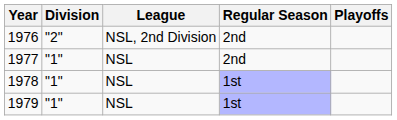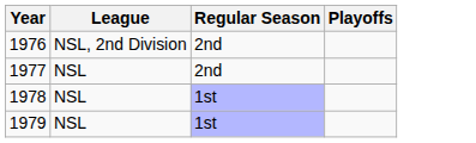 <table class="wikitable">
 <tr>
 <th>Year</th>
-<th>Division</th>
 <th>League</th>
 <th>Regular Season</th>
 <th>Playoffs</th>
 </tr>
 <tr>
 <td>1976</td>
-<td>"2"</td>
 <td>NSL, 2nd Division</td>
 <td>2nd</td>
 <td></td>
 </tr>
 <tr>
 <td>1977</td>
-<td>"1"</td>
 <td>NSL</td>
 <td>2nd</td>
 <td></td>
 </tr>
 <tr>
 <td>1978</td>
-<td>"1"</td>
 <td>NSL</td>
 <td style="background:#b3b7ff;">1st</td>
 <td></td>
 </tr>
 <tr>
 <td>1979</td>
-<td>"1"</td>
 <td>NSL</td>
 <td style="background:#b3b7ff;">1st</td>
 <td></td>
 </tr>
 </table>
